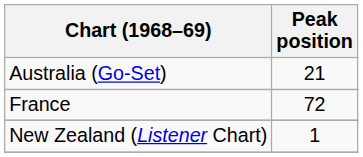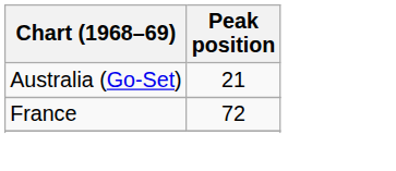 <table class="wikitable sortable">
 <tr>
 <th>Chart (1968–69)</th>
 <th>Peak<br>position</th>
 </tr>
 <tr>
 <td>Australia (<a href='#'>Go-Set</a>)</td>
 <td style="text-align:center;">21</td>
 </tr>
 <tr>
 </tr>
 <tr>
 </tr>
 <tr>
 <td>France</td>
 <td style="text-align:center;">72</td>
 </tr>
 <tr>
 </tr>
 <tr>
 </tr>
 <tr>
-<td>New Zealand (<em><a href='#'>Listener</a></em> Chart)</td>
-<td style="text-align:center;">1</td>
-</tr>
-<tr>
 </tr>
 <tr>
 </tr>
 <tr>
 </tr>
 </table>
